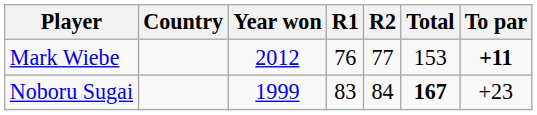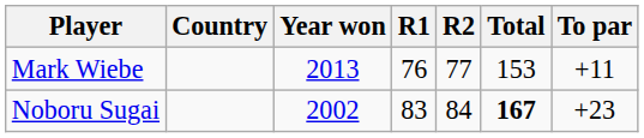 <table class="wikitable" style="text-align:center">
 <tr>
 <th>Player</th>
 <th>Country</th>
 <th>Year won</th>
 <th>R1</th>
 <th>R2</th>
 <th>Total</th>
 <th>To par</th>
 </tr>
 <tr>
 <td align=left><a href='#'>Mark Wiebe</a></td>
 <td align=left></td>
-<td><a href='#'>2012</a></td>
+<td><a href='#'>2013</a></td>
 <td>76</td>
 <td>77</td>
 <td>153</td>
-<td><strong>+11</strong></td>
+<td>+11</td>
 </tr>
 <tr>
 <td align=left><a href='#'>Noboru Sugai</a></td>
 <td align=left></td>
-<td><a href='#'>1999</a></td>
+<td><a href='#'>2002</a></td>
 <td>83</td>
 <td>84</td>
 <td><strong>167</strong></td>
 <td>+23</td>
 </tr>
 </table>
